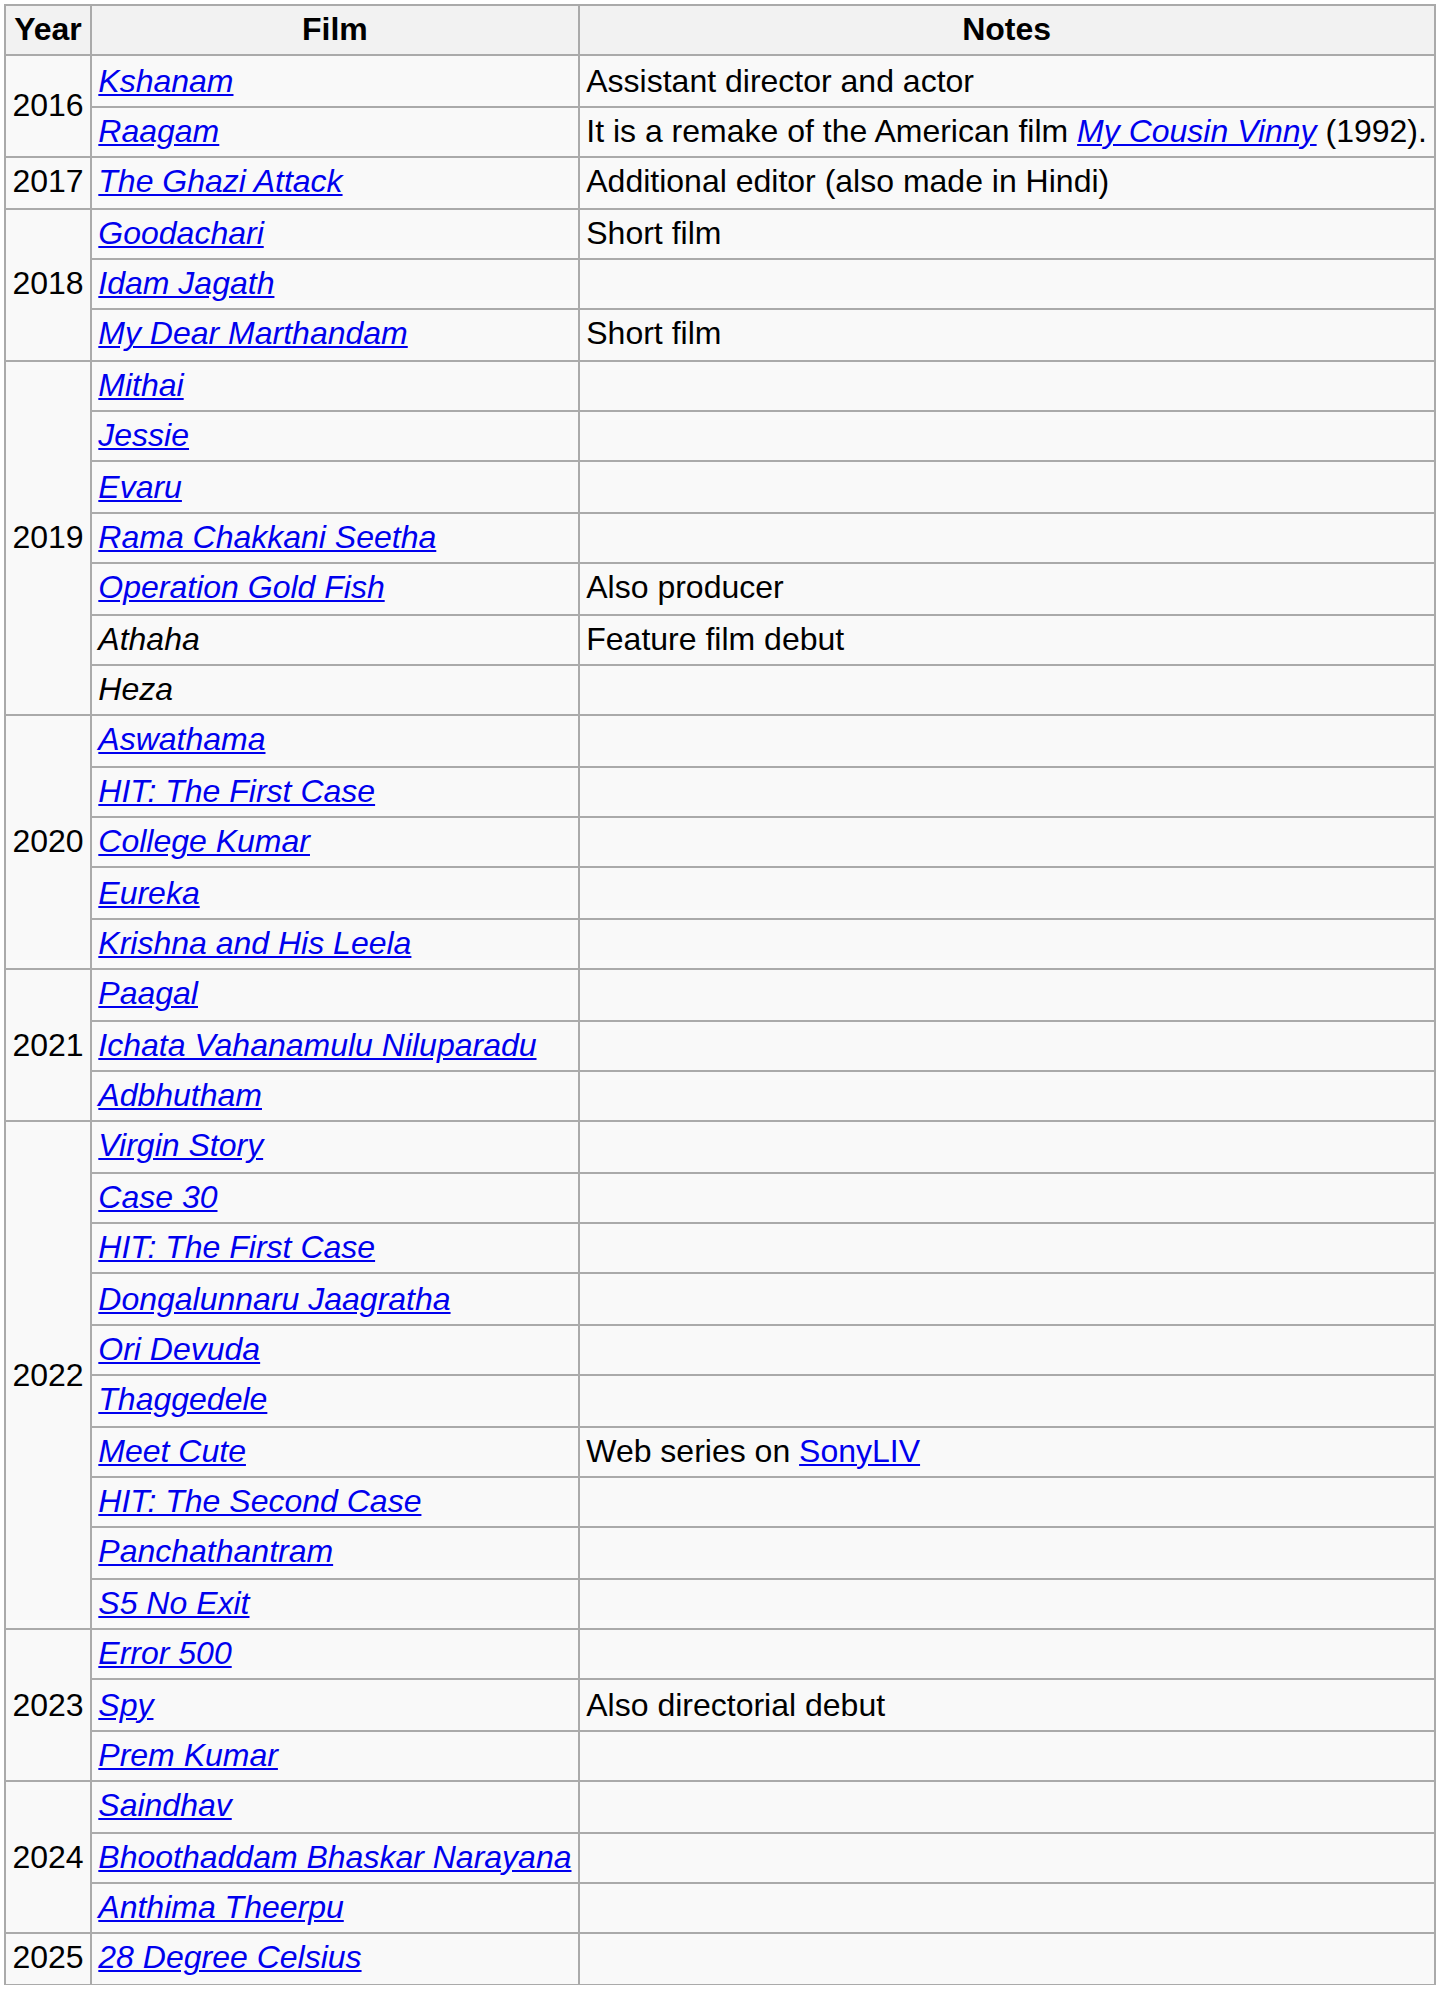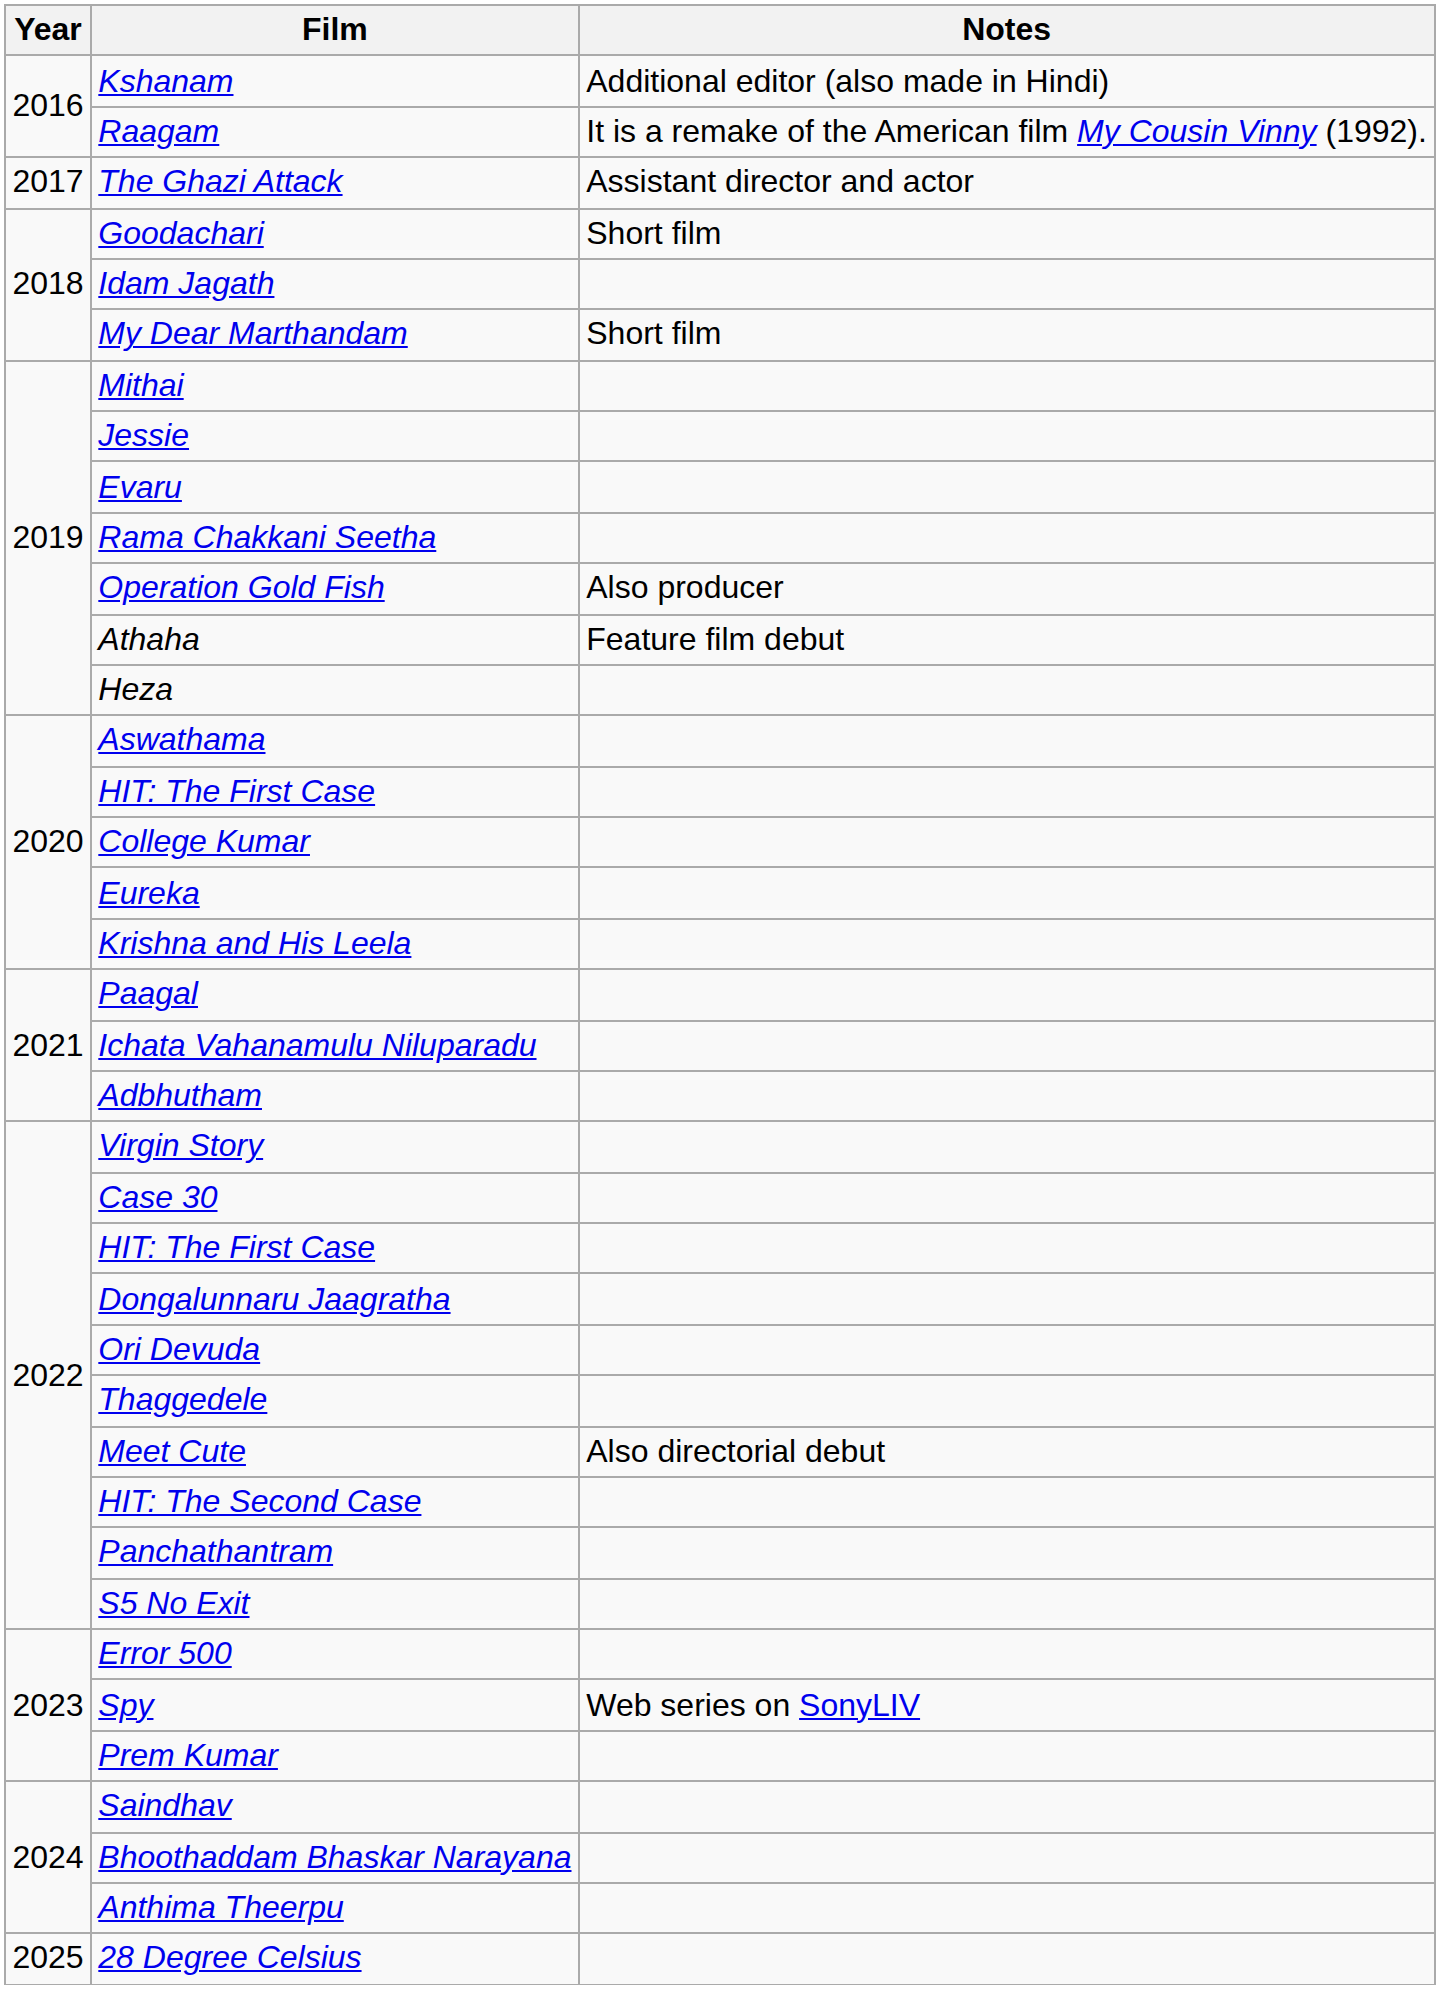 <table class="wikitable">
 <tr>
 <th>Year</th>
 <th>Film</th>
 <th>Notes</th>
 </tr>
 <tr>
 <td rowspan="2">2016</td>
 <td><em><a href='#'>Kshanam</a></em></td>
-<td>Assistant director and actor</td>
+<td>Additional editor (also made in Hindi)</td>
 </tr>
 <tr>
 <td><em><a href='#'>Raagam</a></em></td>
 <td>It is a remake of the American film <em><a href='#'>My Cousin Vinny</a></em> (1992).</td>
 </tr>
 <tr>
 <td>2017</td>
 <td><em><a href='#'>The Ghazi Attack</a></em></td>
-<td>Additional editor (also made in Hindi)</td>
+<td>Assistant director and actor</td>
 </tr>
 <tr>
 <td rowspan="3">2018</td>
 <td><em><a href='#'>Goodachari</a></em></td>
 <td>Short film</td>
 </tr>
 <tr>
 <td><em><a href='#'>Idam Jagath</a></em></td>
 <td></td>
 </tr>
 <tr>
 <td><em><a href='#'>My Dear Marthandam</a></em></td>
 <td>Short film</td>
 </tr>
 <tr>
 <td rowspan="7">2019</td>
 <td><em><a href='#'>Mithai</a></em></td>
 <td></td>
 </tr>
 <tr>
 <td><em><a href='#'>Jessie</a></em></td>
 <td></td>
 </tr>
 <tr>
 <td><em><a href='#'>Evaru</a></em></td>
 <td></td>
 </tr>
 <tr>
 <td><em><a href='#'>Rama Chakkani Seetha</a></em></td>
 <td></td>
 </tr>
 <tr>
 <td><em><a href='#'>Operation Gold Fish</a></em></td>
 <td>Also producer</td>
 </tr>
 <tr>
 <td><em>Athaha</em></td>
 <td>Feature film debut</td>
 </tr>
 <tr>
 <td><em>Heza</em></td>
 <td></td>
 </tr>
 <tr>
 <td rowspan="5">2020</td>
 <td><em><a href='#'>Aswathama</a></em></td>
 <td></td>
 </tr>
 <tr>
 <td><em><a href='#'>HIT: The First Case</a></em></td>
 <td></td>
 </tr>
 <tr>
 <td><em><a href='#'>College Kumar</a></em></td>
 <td></td>
 </tr>
 <tr>
 <td><em><a href='#'>Eureka</a></em></td>
 <td></td>
 </tr>
 <tr>
 <td><em><a href='#'>Krishna and His Leela</a></em></td>
 <td></td>
 </tr>
 <tr>
 <td rowspan="3">2021</td>
 <td><em><a href='#'>Paagal</a></em></td>
 <td></td>
 </tr>
 <tr>
 <td><em><a href='#'>Ichata Vahanamulu Niluparadu</a></em></td>
 <td></td>
 </tr>
 <tr>
 <td><em><a href='#'>Adbhutham</a></em></td>
 <td></td>
 </tr>
 <tr>
 <td rowspan="10">2022</td>
 <td><em><a href='#'>Virgin Story</a></em></td>
 <td></td>
 </tr>
 <tr>
 <td><em><a href='#'>Case 30</a></em></td>
 <td></td>
 </tr>
 <tr>
 <td><em><a href='#'>HIT: The First Case</a></em></td>
 <td></td>
 </tr>
 <tr>
 <td><em><a href='#'>Dongalunnaru Jaagratha</a></em></td>
 <td></td>
 </tr>
 <tr>
 <td><em><a href='#'>Ori Devuda</a></em></td>
 <td></td>
 </tr>
 <tr>
 <td><em><a href='#'>Thaggedele</a></em></td>
 <td></td>
 </tr>
 <tr>
 <td><em><a href='#'>Meet Cute</a></em></td>
-<td>Web series on <a href='#'>SonyLIV</a></td>
+<td>Also directorial debut</td>
 </tr>
 <tr>
 <td><em><a href='#'>HIT: The Second Case</a></em></td>
 <td></td>
 </tr>
 <tr>
 <td><em><a href='#'>Panchathantram</a></em></td>
 <td></td>
 </tr>
 <tr>
 <td><em><a href='#'>S5 No Exit</a></em></td>
 <td></td>
 </tr>
 <tr>
 <td rowspan="3">2023</td>
 <td><em><a href='#'>Error 500</a></em></td>
 <td></td>
 </tr>
 <tr>
 <td><em><a href='#'>Spy</a></em></td>
-<td>Also directorial debut</td>
+<td>Web series on <a href='#'>SonyLIV</a></td>
 </tr>
 <tr>
 <td><em><a href='#'>Prem Kumar</a></em></td>
 <td></td>
 </tr>
 <tr>
 <td rowspan="3">2024</td>
 <td><em><a href='#'>Saindhav</a></em></td>
 <td></td>
 </tr>
 <tr>
 <td><em><a href='#'>Bhoothaddam Bhaskar Narayana</a></em></td>
 <td></td>
 </tr>
 <tr>
 <td><em><a href='#'>Anthima Theerpu</a></em></td>
 <td></td>
 </tr>
 <tr>
 <td>2025</td>
 <td><a href='#'><em>28 Degree Celsius</em></a></td>
 <td></td>
 </tr>
 </table>
